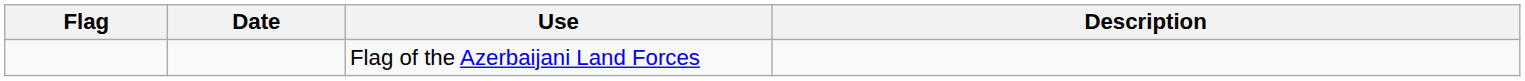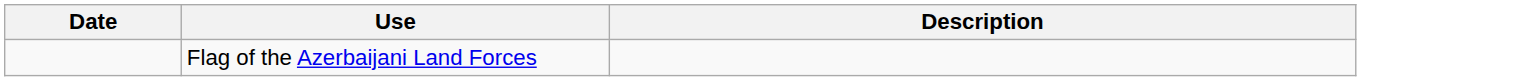 <table class="wikitable">
 <tr>
-<th scope="col" style="width:110px;">Flag</th>
 <th scope="col" style="width:120px;">Date</th>
 <th scope="col" style="width:300px;">Use</th>
 <th scope="col" style="width:530px;">Description</th>
 </tr>
 <tr>
 <td></td>
-<td></td>
 <td>Flag of the <a href='#'>Azerbaijani Land Forces</a></td>
 <td></td>
 </tr>
 </table>
